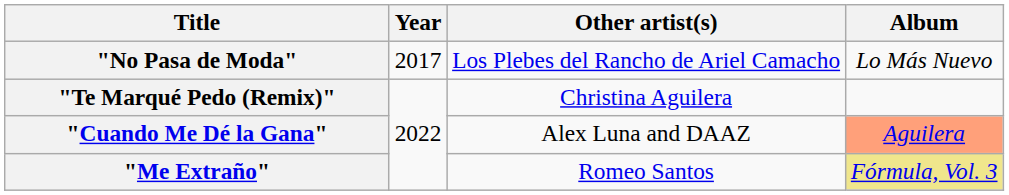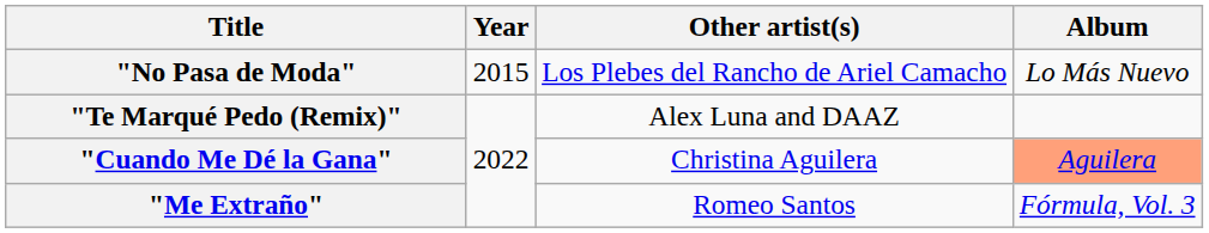 <table class="wikitable plainrowheaders" style="text-align:center;">
 <tr>
 <th scope="col" style="width:16em;">Title</th>
 <th>Year</th>
 <th>Other artist(s)</th>
 <th>Album</th>
 </tr>
 <tr>
 <th scope="row">"No Pasa de Moda"</th>
-<td>2017</td>
+<td>2015</td>
 <td><a href='#'>Los Plebes del Rancho de Ariel Camacho</a></td>
 <td><em>Lo Más Nuevo</em></td>
 </tr>
 <tr>
 <th scope="row">"Te Marqué Pedo (Remix)"</th>
 <td rowspan="3">2022</td>
-<td><a href='#'>Christina Aguilera</a></td>
+<td>Alex Luna and DAAZ</td>
 <td></td>
 </tr>
 <tr>
 <th scope="row">"<a href='#'>Cuando Me Dé la Gana</a>"</th>
-<td>Alex Luna and DAAZ</td>
+<td><a href='#'>Christina Aguilera</a></td>
 <td style="background: lightsalmon;"><em><a href='#'>Aguilera</a></em></td>
 </tr>
 <tr>
 <th scope="row">"<a href='#'>Me Extraño</a>"</th>
 <td><a href='#'>Romeo Santos</a></td>
-<td style="background: khaki;"><em><a href='#'>Fórmula, Vol. 3</a></em></td>
+<td><em><a href='#'>Fórmula, Vol. 3</a></em></td>
 </tr>
 </table>
